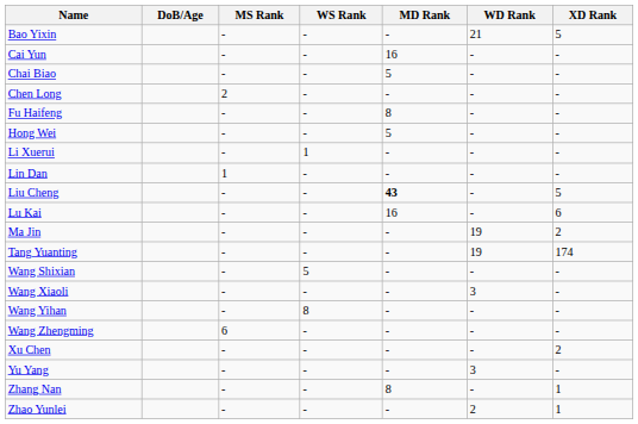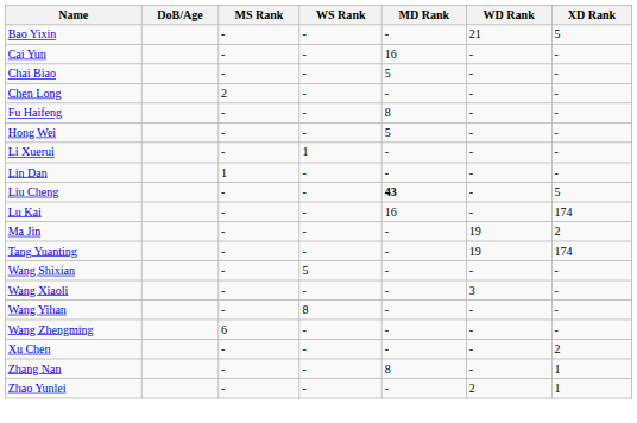 <table class="wikitable"  style="width:800px; font-size:95%;">
 <tr>
 <th align="left">Name</th>
 <th align="left">DoB/Age</th>
 <th align="left">MS Rank</th>
 <th align="left">WS Rank</th>
 <th align="left">MD Rank</th>
 <th align="left">WD Rank</th>
 <th align="left">XD Rank</th>
 </tr>
 <tr>
 <td><a href='#'>Bao Yixin</a></td>
 <td></td>
 <td>-</td>
 <td>-</td>
 <td>-</td>
 <td>21</td>
 <td>5</td>
 </tr>
 <tr>
 <td><a href='#'>Cai Yun</a></td>
 <td></td>
 <td>-</td>
 <td>-</td>
 <td>16</td>
 <td>-</td>
 <td>-</td>
 </tr>
 <tr>
 <td><a href='#'>Chai Biao</a></td>
 <td></td>
 <td>-</td>
 <td>-</td>
 <td>5</td>
 <td>-</td>
 <td>-</td>
 </tr>
 <tr>
 <td><a href='#'>Chen Long</a></td>
 <td></td>
 <td>2</td>
 <td>-</td>
 <td>-</td>
 <td>-</td>
 <td>-</td>
 </tr>
 <tr>
 <td><a href='#'>Fu Haifeng</a></td>
 <td></td>
 <td>-</td>
 <td>-</td>
 <td>8</td>
 <td>-</td>
 <td>-</td>
 </tr>
 <tr>
 <td><a href='#'>Hong Wei</a></td>
 <td></td>
 <td>-</td>
 <td>-</td>
 <td>5</td>
 <td>-</td>
 <td>-</td>
 </tr>
 <tr>
 <td><a href='#'>Li Xuerui</a></td>
 <td></td>
 <td>-</td>
 <td>1</td>
 <td>-</td>
 <td>-</td>
 <td>-</td>
 </tr>
 <tr>
 <td><a href='#'>Lin Dan</a></td>
 <td></td>
 <td>1</td>
 <td>-</td>
 <td>-</td>
 <td>-</td>
 <td>-</td>
 </tr>
 <tr>
 <td><a href='#'>Liu Cheng</a></td>
 <td></td>
 <td>-</td>
 <td>-</td>
 <td><strong>43</strong></td>
 <td>-</td>
 <td>5</td>
 </tr>
 <tr>
 <td><a href='#'>Lu Kai</a></td>
 <td></td>
 <td>-</td>
 <td>-</td>
 <td>16</td>
 <td>-</td>
-<td>6</td>
+<td>174</td>
 </tr>
 <tr>
 <td><a href='#'>Ma Jin</a></td>
 <td></td>
 <td>-</td>
 <td>-</td>
 <td>-</td>
 <td>19</td>
 <td>2</td>
 </tr>
 <tr>
 <td><a href='#'>Tang Yuanting</a></td>
 <td></td>
 <td>-</td>
 <td>-</td>
 <td>-</td>
 <td>19</td>
 <td>174</td>
 </tr>
 <tr>
 <td><a href='#'>Wang Shixian</a></td>
 <td></td>
 <td>-</td>
 <td>5</td>
 <td>-</td>
 <td>-</td>
 <td>-</td>
 </tr>
 <tr>
 <td><a href='#'>Wang Xiaoli</a></td>
 <td></td>
 <td>-</td>
 <td>-</td>
 <td>-</td>
 <td>3</td>
 <td>-</td>
 </tr>
 <tr>
 <td><a href='#'>Wang Yihan</a></td>
 <td></td>
 <td>-</td>
 <td>8</td>
 <td>-</td>
 <td>-</td>
 <td>-</td>
 </tr>
 <tr>
 <td><a href='#'>Wang Zhengming</a></td>
 <td></td>
 <td>6</td>
 <td>-</td>
 <td>-</td>
 <td>-</td>
 <td>-</td>
 </tr>
 <tr>
 <td><a href='#'>Xu Chen</a></td>
 <td></td>
 <td>-</td>
 <td>-</td>
 <td>-</td>
 <td>-</td>
 <td>2</td>
 </tr>
 <tr>
-<td><a href='#'>Yu Yang</a></td>
-<td></td>
-<td>-</td>
-<td>-</td>
-<td>-</td>
-<td>3</td>
-<td>-</td>
-</tr>
-<tr>
 <td><a href='#'>Zhang Nan</a></td>
 <td></td>
 <td>-</td>
 <td>-</td>
 <td>8</td>
 <td>-</td>
 <td>1</td>
 </tr>
 <tr>
 <td><a href='#'>Zhao Yunlei</a></td>
 <td></td>
 <td>-</td>
 <td>-</td>
 <td>-</td>
 <td>2</td>
 <td>1</td>
 </tr>
 </table>
